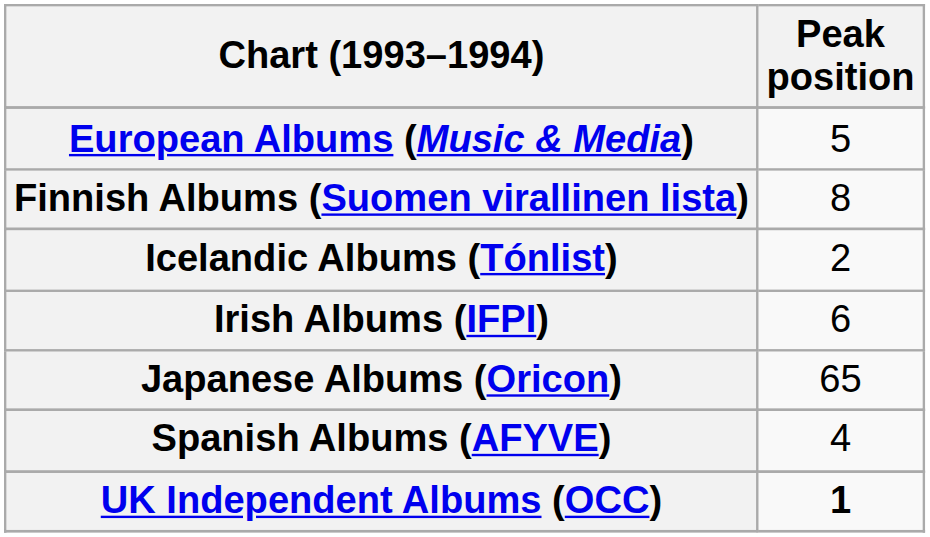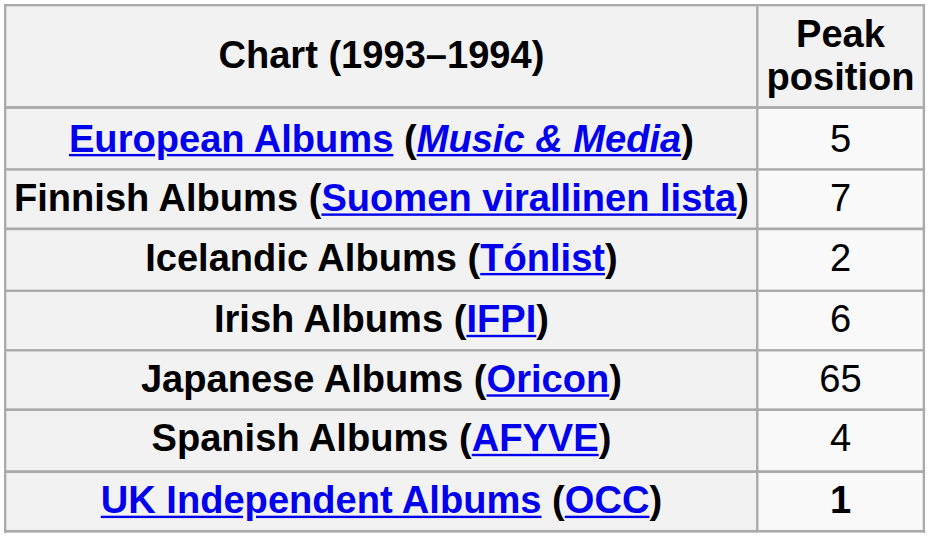 <table class="wikitable sortable plainrowheaders" style="text-align:center">
 <tr>
 <th scope="col">Chart (1993–1994)</th>
 <th scope="col">Peak<br> position</th>
 </tr>
 <tr>
 </tr>
 <tr>
 </tr>
 <tr>
 </tr>
 <tr>
 </tr>
 <tr>
 <th scope="row"><a href='#'>European Albums</a> (<em><a href='#'>Music & Media</a></em>)</th>
 <td>5</td>
 </tr>
 <tr>
 <th scope="row">Finnish Albums (<a href='#'>Suomen virallinen lista</a>)</th>
-<td>8</td>
+<td>7</td>
 </tr>
 <tr>
 </tr>
 <tr>
 </tr>
 <tr>
 <th scope="row">Icelandic Albums (<a href='#'>Tónlist</a>)</th>
 <td>2</td>
 </tr>
 <tr>
 <th scope="row">Irish Albums (<a href='#'>IFPI</a>)</th>
 <td>6</td>
 </tr>
 <tr>
 <th scope="row">Japanese Albums (<a href='#'>Oricon</a>)</th>
 <td>65</td>
 </tr>
 <tr>
 </tr>
 <tr>
 </tr>
 <tr>
 </tr>
 <tr>
 <th scope="row">Spanish Albums (<a href='#'>AFYVE</a>)</th>
 <td>4</td>
 </tr>
 <tr>
 </tr>
 <tr>
 </tr>
 <tr>
 </tr>
 <tr>
 <th scope="row"><a href='#'>UK Independent Albums</a> (<a href='#'>OCC</a>)</th>
 <td><strong>1</strong></td>
 </tr>
 <tr>
 </tr>
 <tr>
 </tr>
 </table>
